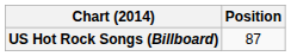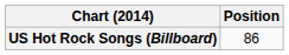 <table class="wikitable plainrowheaders sortable" style="text-align:center">
 <tr>
 <th>Chart (2014)</th>
 <th>Position</th>
 </tr>
 <tr>
 <th scope="row">US Hot Rock Songs (<em>Billboard</em>)</th>
-<td>87</td>
+<td>86</td>
 </tr>
 </table>
